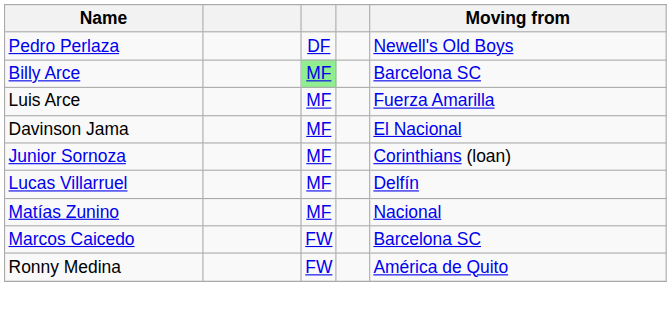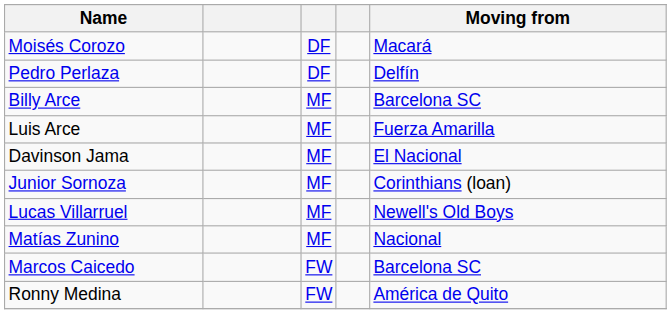 <table class="wikitable" style="text-align: center;">
 <tr>
 </tr>
 <tr>
 <th width=30% align="center">Name</th>
 <th width=15% align="center"></th>
 <th width=5% align="center"></th>
 <th width=5% align="center"></th>
 <th width=45% align="center">Moving from</th>
 </tr>
 <tr>
+<td align=left><a href='#'>Moisés Corozo</a></td>
+<td></td>
+<td><a href='#'>DF</a></td>
+<td></td>
+<td align=left><a href='#'>Macará</a> </td>
+</tr>
+<tr>
 <td align=left><a href='#'>Pedro Perlaza</a></td>
 <td></td>
 <td><a href='#'>DF</a></td>
 <td></td>
-<td align=left><a href='#'>Newell's Old Boys</a> </td>
+<td align=left><a href='#'>Delfín</a> </td>
 </tr>
 <tr>
 <td align=left><a href='#'>Billy Arce</a></td>
 <td></td>
-<td style="background: lightgreen;"><a href='#'>MF</a></td>
+<td><a href='#'>MF</a></td>
 <td></td>
 <td align=left><a href='#'>Barcelona SC</a> </td>
 </tr>
 <tr>
 <td align=left>Luis Arce</td>
 <td></td>
 <td><a href='#'>MF</a></td>
 <td></td>
 <td align=left><a href='#'>Fuerza Amarilla</a> </td>
 </tr>
 <tr>
 <td align=left>Davinson Jama</td>
 <td></td>
 <td><a href='#'>MF</a></td>
 <td></td>
 <td align=left><a href='#'>El Nacional</a> </td>
 </tr>
 <tr>
 <td align=left><a href='#'>Junior Sornoza</a></td>
 <td></td>
 <td><a href='#'>MF</a></td>
 <td></td>
 <td align=left><a href='#'>Corinthians</a>  (loan)</td>
 </tr>
 <tr>
 <td align=left><a href='#'>Lucas Villarruel</a></td>
 <td></td>
 <td><a href='#'>MF</a></td>
 <td></td>
-<td align=left><a href='#'>Delfín</a> </td>
+<td align=left><a href='#'>Newell's Old Boys</a> </td>
 </tr>
 <tr>
 <td align=left><a href='#'>Matías Zunino</a></td>
 <td></td>
 <td><a href='#'>MF</a></td>
 <td></td>
 <td align=left><a href='#'>Nacional</a> </td>
 </tr>
 <tr>
 <td align=left><a href='#'>Marcos Caicedo</a></td>
 <td></td>
 <td><a href='#'>FW</a></td>
 <td></td>
 <td align=left><a href='#'>Barcelona SC</a> </td>
 </tr>
 <tr>
 <td align=left>Ronny Medina</td>
 <td></td>
 <td><a href='#'>FW</a></td>
 <td></td>
 <td align=left><a href='#'>América de Quito</a> </td>
 </tr>
 <tr>
 </tr>
 </table>
